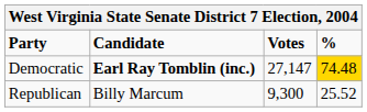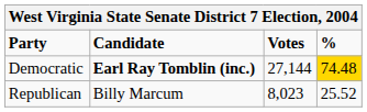 <table class="wikitable">
 <tr>
 <th colspan="4">West Virginia State Senate District 7 Election, 2004</th>
 </tr>
 <tr>
 <td><strong>Party</strong></td>
 <td><strong>Candidate</strong></td>
 <td><strong>Votes</strong></td>
 <td><strong>%</strong></td>
 </tr>
 <tr>
 <td>Democratic</td>
 <td><strong>Earl Ray Tomblin (inc.)</strong></td>
-<td>27,147</td>
+<td>27,144</td>
 <td style="background: gold;">74.48</td>
 </tr>
 <tr>
 <td>Republican</td>
 <td>Billy Marcum</td>
-<td>9,300</td>
+<td>8,023</td>
 <td>25.52</td>
 </tr>
 </table>
